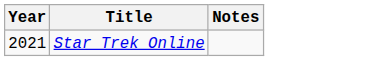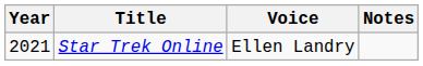 <table class="wikitable">
 <tr>
 <th>Year</th>
 <th>Title</th>
+<th>Voice</th>
 <th>Notes</th>
 </tr>
 <tr>
 <td>2021</td>
 <td><em><a href='#'>Star Trek Online</a></em></td>
+<td>Ellen Landry</td>
 <td></td>
 </tr>
 </table>
